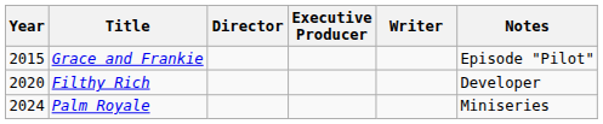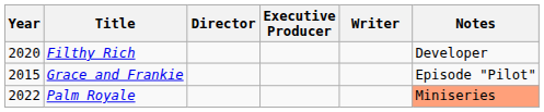 <table class="wikitable">
 <tr>
 <th>Year</th>
 <th>Title</th>
 <th width=65>Director</th>
 <th width=65>Executive<br>Producer</th>
 <th width=65>Writer</th>
 <th>Notes</th>
 </tr>
 <tr>
+<td>2020</td>
+<td><em><a href='#'>Filthy Rich</a></em></td>
+<td></td>
+<td></td>
+<td></td>
+<td>Developer</td>
+</tr>
+<tr>
 <td>2015</td>
 <td><em><a href='#'>Grace and Frankie</a></em></td>
 <td></td>
 <td></td>
 <td></td>
 <td>Episode "Pilot"</td>
 </tr>
 <tr>
-<td>2020</td>
-<td><em><a href='#'>Filthy Rich</a></em></td>
-<td></td>
-<td></td>
-<td></td>
-<td>Developer</td>
-</tr>
-<tr>
-<td>2024</td>
+<td>2022</td>
 <td><em><a href='#'>Palm Royale</a></em></td>
 <td></td>
 <td></td>
 <td></td>
-<td>Miniseries</td>
+<td style="background: lightsalmon;">Miniseries</td>
 </tr>
 </table>
